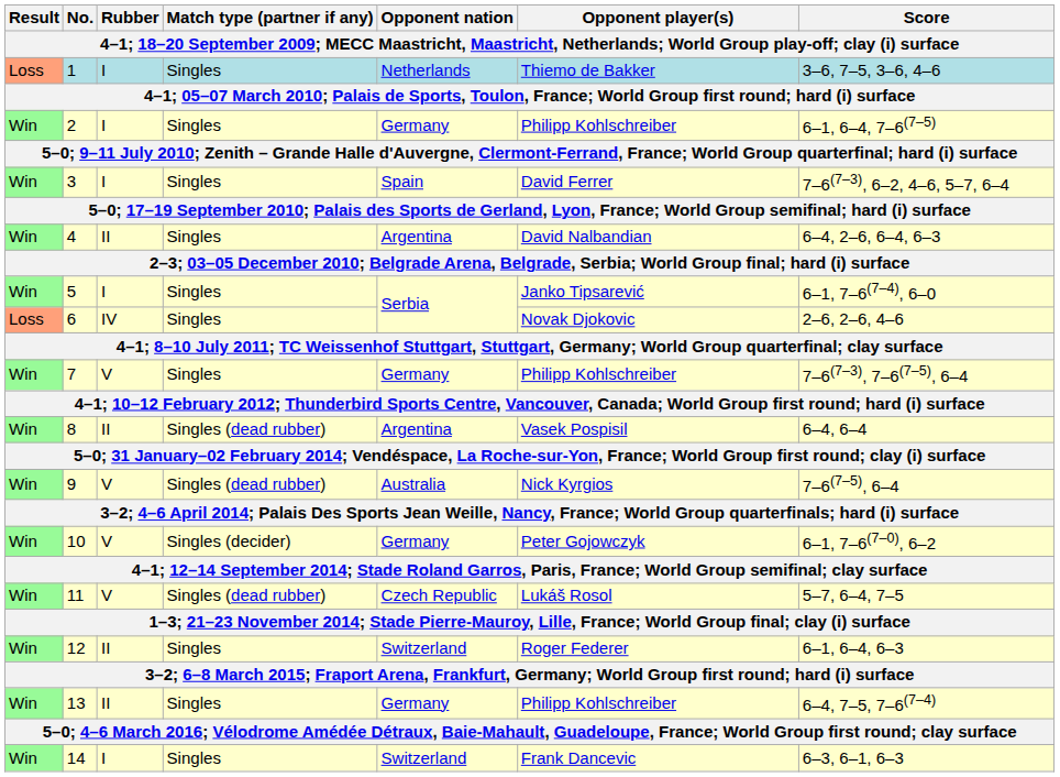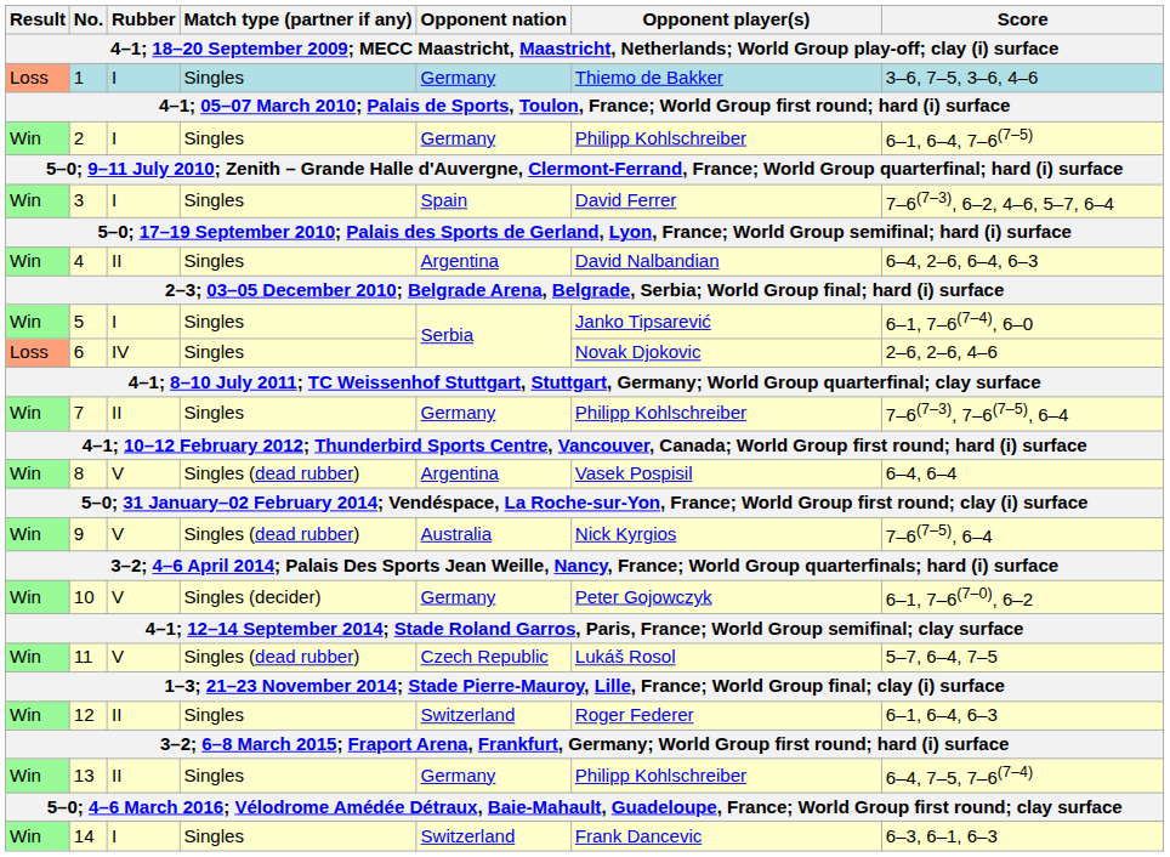 <table class=wikitable style=font-size:100%>
 <tr>
 <th scope="col">Result</th>
 <th scope="col">No.</th>
 <th scope="col">Rubber</th>
 <th scope="col">Match type (partner if any)</th>
 <th scope="col">Opponent nation</th>
 <th scope="col" style="width:265px;">Opponent player(s)</th>
 <th scope="col" style="width:240px;">Score</th>
 </tr>
 <tr>
 <th colspan=7>4–1; <a href='#'>18–20 September 2009</a>; MECC Maastricht, <a href='#'>Maastricht</a>, Netherlands; World Group play-off; clay (i) surface</th>
 </tr>
 <tr style="background:#B0E0E6;">
 <td bgcolor=FFA07A>Loss</td>
 <td>1</td>
 <td>I</td>
 <td>Singles</td>
-<td> <a href='#'>Netherlands</a></td>
+<td> <a href='#'>Germany</a></td>
 <td><a href='#'>Thiemo de Bakker</a></td>
 <td>3–6, 7–5, 3–6, 4–6</td>
 </tr>
 <tr>
 <th colspan=7>4–1; <a href='#'>05–07 March 2010</a>; <a href='#'>Palais de Sports</a>, <a href='#'>Toulon</a>, France; World Group first round; hard (i) surface</th>
 </tr>
 <tr style=background:#ffc>
 <td bgcolor=98FB98>Win</td>
 <td>2</td>
 <td>I</td>
 <td>Singles</td>
 <td> <a href='#'>Germany</a></td>
 <td><a href='#'>Philipp Kohlschreiber</a></td>
 <td>6–1, 6–4, 7–6<sup>(7–5)</sup></td>
 </tr>
 <tr>
 <th colspan=7>5–0; <a href='#'>9–11 July 2010</a>; Zenith – Grande Halle d'Auvergne, <a href='#'>Clermont-Ferrand</a>, France; World Group quarterfinal; hard (i) surface</th>
 </tr>
 <tr style=background:#ffc>
 <td bgcolor=98FB98>Win</td>
 <td>3</td>
 <td>I</td>
 <td>Singles</td>
 <td> <a href='#'>Spain</a></td>
 <td><a href='#'>David Ferrer</a></td>
 <td>7–6<sup>(7–3)</sup>, 6–2, 4–6, 5–7, 6–4</td>
 </tr>
 <tr>
 <th colspan=7>5–0; <a href='#'>17–19 September 2010</a>; <a href='#'>Palais des Sports de Gerland</a>, <a href='#'>Lyon</a>, France; World Group semifinal; hard (i) surface</th>
 </tr>
 <tr style=background:#ffc>
 <td bgcolor=98FB98>Win</td>
 <td>4</td>
 <td>II</td>
 <td>Singles</td>
 <td> <a href='#'>Argentina</a></td>
 <td><a href='#'>David Nalbandian</a></td>
 <td>6–4, 2–6, 6–4, 6–3</td>
 </tr>
 <tr>
 <th colspan=7>2–3; <a href='#'>03–05 December 2010</a>; <a href='#'>Belgrade Arena</a>, <a href='#'>Belgrade</a>, Serbia; World Group final; hard (i) surface</th>
 </tr>
 <tr style=background:#ffc>
 <td bgcolor=98FB98>Win</td>
 <td>5</td>
 <td>I</td>
 <td>Singles</td>
 <td rowspan=2> <a href='#'>Serbia</a></td>
 <td><a href='#'>Janko Tipsarević</a></td>
 <td>6–1, 7–6<sup>(7–4)</sup>, 6–0</td>
 </tr>
 <tr style=background:#ffc>
 <td bgcolor=FFA07A>Loss</td>
 <td>6</td>
 <td>IV</td>
 <td>Singles</td>
 <td><a href='#'>Novak Djokovic</a></td>
 <td>2–6, 2–6, 4–6</td>
 </tr>
 <tr>
 <th colspan=7>4–1; <a href='#'>8–10 July 2011</a>; <a href='#'>TC Weissenhof Stuttgart</a>, <a href='#'>Stuttgart</a>, Germany; World Group quarterfinal; clay surface</th>
 </tr>
 <tr style=background:#ffc>
 <td bgcolor=98FB98>Win</td>
 <td>7</td>
-<td>V</td>
+<td>II</td>
 <td>Singles</td>
 <td> <a href='#'>Germany</a></td>
 <td><a href='#'>Philipp Kohlschreiber</a></td>
 <td>7–6<sup>(7–3)</sup>, 7–6<sup>(7–5)</sup>, 6–4</td>
 </tr>
 <tr>
 <th colspan=7>4–1; <a href='#'>10–12 February 2012</a>; <a href='#'>Thunderbird Sports Centre</a>, <a href='#'>Vancouver</a>, Canada; World Group first round; hard (i) surface</th>
 </tr>
 <tr style=background:#ffc>
 <td bgcolor=98FB98>Win</td>
 <td>8</td>
-<td>II</td>
+<td>V</td>
 <td>Singles (<a href='#'>dead rubber</a>)</td>
 <td> <a href='#'>Argentina</a></td>
 <td><a href='#'>Vasek Pospisil</a></td>
 <td>6–4, 6–4</td>
 </tr>
 <tr>
 <th colspan=7>5–0; <a href='#'>31 January–02 February 2014</a>; Vendéspace, <a href='#'>La Roche-sur-Yon</a>, France; World Group first round; clay (i) surface</th>
 </tr>
 <tr style=background:#ffc>
 <td bgcolor=98FB98>Win</td>
 <td>9</td>
 <td>V</td>
 <td>Singles (<a href='#'>dead rubber</a>)</td>
 <td> <a href='#'>Australia</a></td>
 <td><a href='#'>Nick Kyrgios</a></td>
 <td>7–6<sup>(7–5)</sup>, 6–4</td>
 </tr>
 <tr>
 <th colspan=7>3–2; <a href='#'>4–6 April 2014</a>; Palais Des Sports Jean Weille, <a href='#'>Nancy</a>, France; World Group quarterfinals; hard (i) surface</th>
 </tr>
 <tr style=background:#ffc>
 <td bgcolor=98FB98>Win</td>
 <td>10</td>
 <td>V</td>
 <td>Singles (decider)</td>
 <td> <a href='#'>Germany</a></td>
 <td><a href='#'>Peter Gojowczyk</a></td>
 <td>6–1, 7–6<sup>(7–0)</sup>, 6–2</td>
 </tr>
 <tr>
 <th colspan=7>4–1; <a href='#'>12–14 September 2014</a>; <a href='#'>Stade Roland Garros</a>, Paris, France; World Group semifinal; clay surface</th>
 </tr>
 <tr style=background:#ffc>
 <td bgcolor=98FB98>Win</td>
 <td>11</td>
 <td>V</td>
 <td>Singles (<a href='#'>dead rubber</a>)</td>
 <td> <a href='#'>Czech Republic</a></td>
 <td><a href='#'>Lukáš Rosol</a></td>
 <td>5–7, 6–4, 7–5</td>
 </tr>
 <tr>
 <th colspan=7>1–3; <a href='#'>21–23 November 2014</a>; <a href='#'>Stade Pierre-Mauroy</a>, <a href='#'>Lille</a>, France; World Group final; clay (i) surface</th>
 </tr>
 <tr style=background:#ffc>
 <td bgcolor=98FB98>Win</td>
 <td>12</td>
 <td>II</td>
 <td>Singles</td>
 <td> <a href='#'>Switzerland</a></td>
 <td><a href='#'>Roger Federer</a></td>
 <td>6–1, 6–4, 6–3</td>
 </tr>
 <tr>
 <th colspan=7>3–2; <a href='#'>6–8 March 2015</a>; <a href='#'>Fraport Arena</a>, <a href='#'>Frankfurt</a>, Germany; World Group first round; hard (i) surface</th>
 </tr>
 <tr style=background:#ffc>
 <td bgcolor=98FB98>Win</td>
 <td>13</td>
 <td>II</td>
 <td>Singles</td>
 <td> <a href='#'>Germany</a></td>
 <td><a href='#'>Philipp Kohlschreiber</a></td>
 <td>6–4, 7–5, 7–6<sup>(7–4)</sup></td>
 </tr>
 <tr>
 <th colspan=7>5–0; <a href='#'>4–6 March 2016</a>; <a href='#'>Vélodrome Amédée Détraux</a>, <a href='#'>Baie-Mahault</a>, <a href='#'>Guadeloupe</a>, France; World Group first round; clay surface</th>
 </tr>
 <tr style=background:#ffc>
 <td bgcolor=98FB98>Win</td>
 <td>14</td>
 <td>I</td>
 <td>Singles</td>
 <td> <a href='#'>Switzerland</a></td>
 <td><a href='#'>Frank Dancevic</a></td>
 <td>6–3, 6–1, 6–3</td>
 </tr>
 </table>
